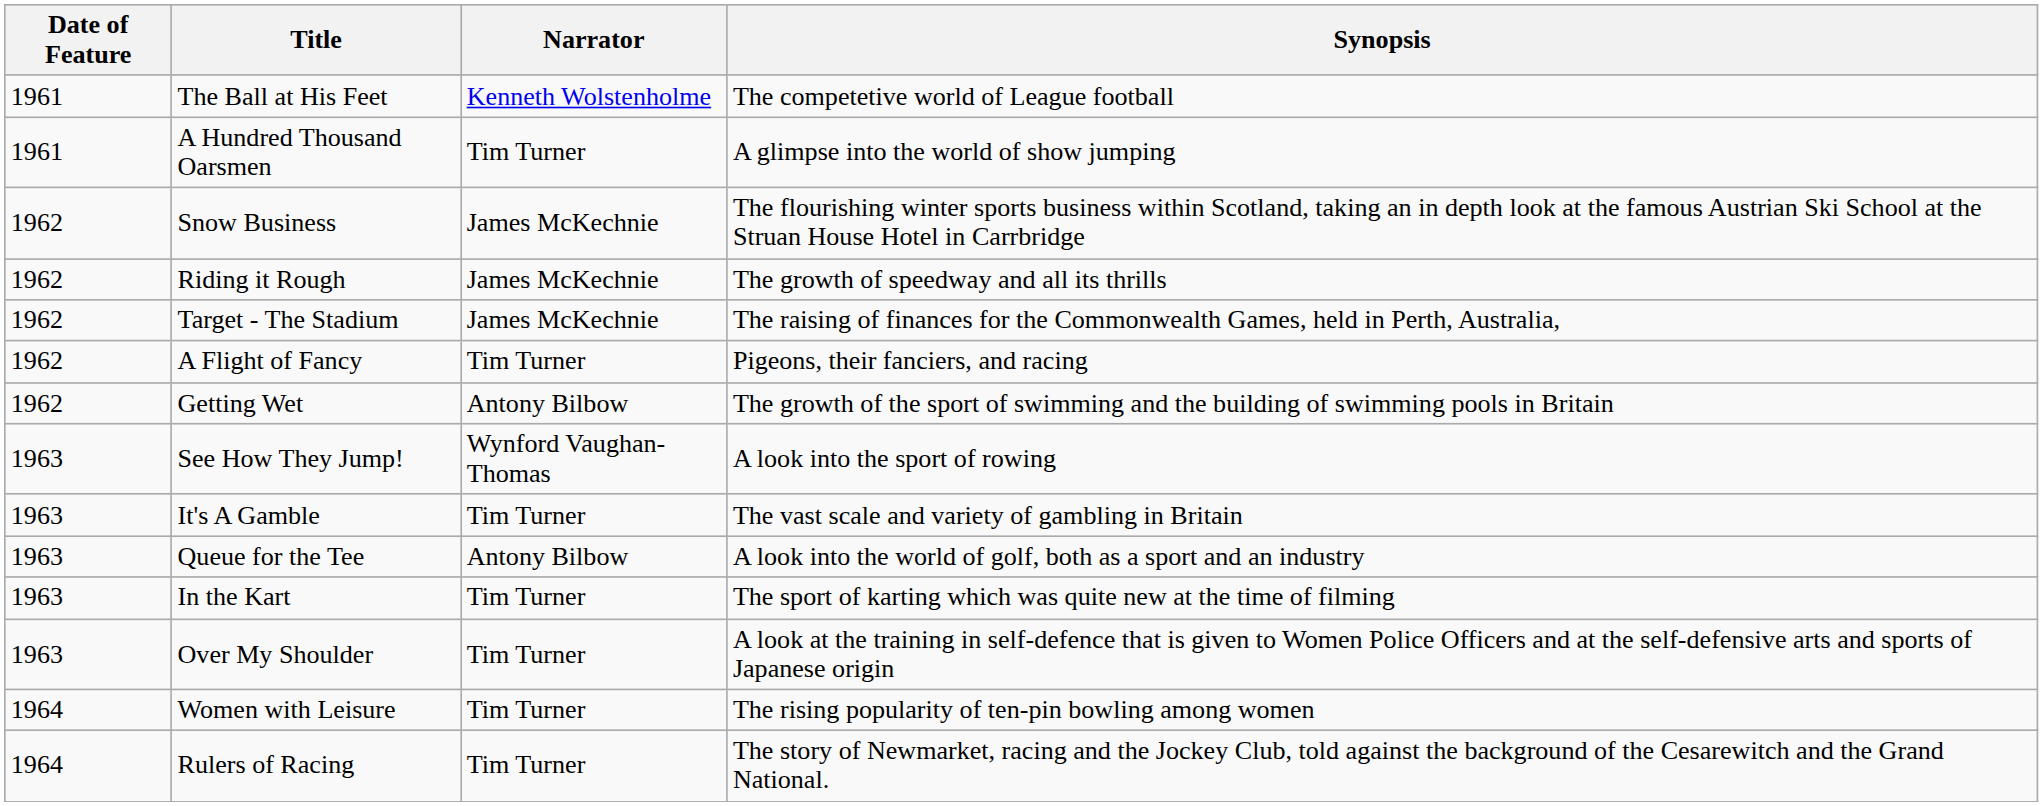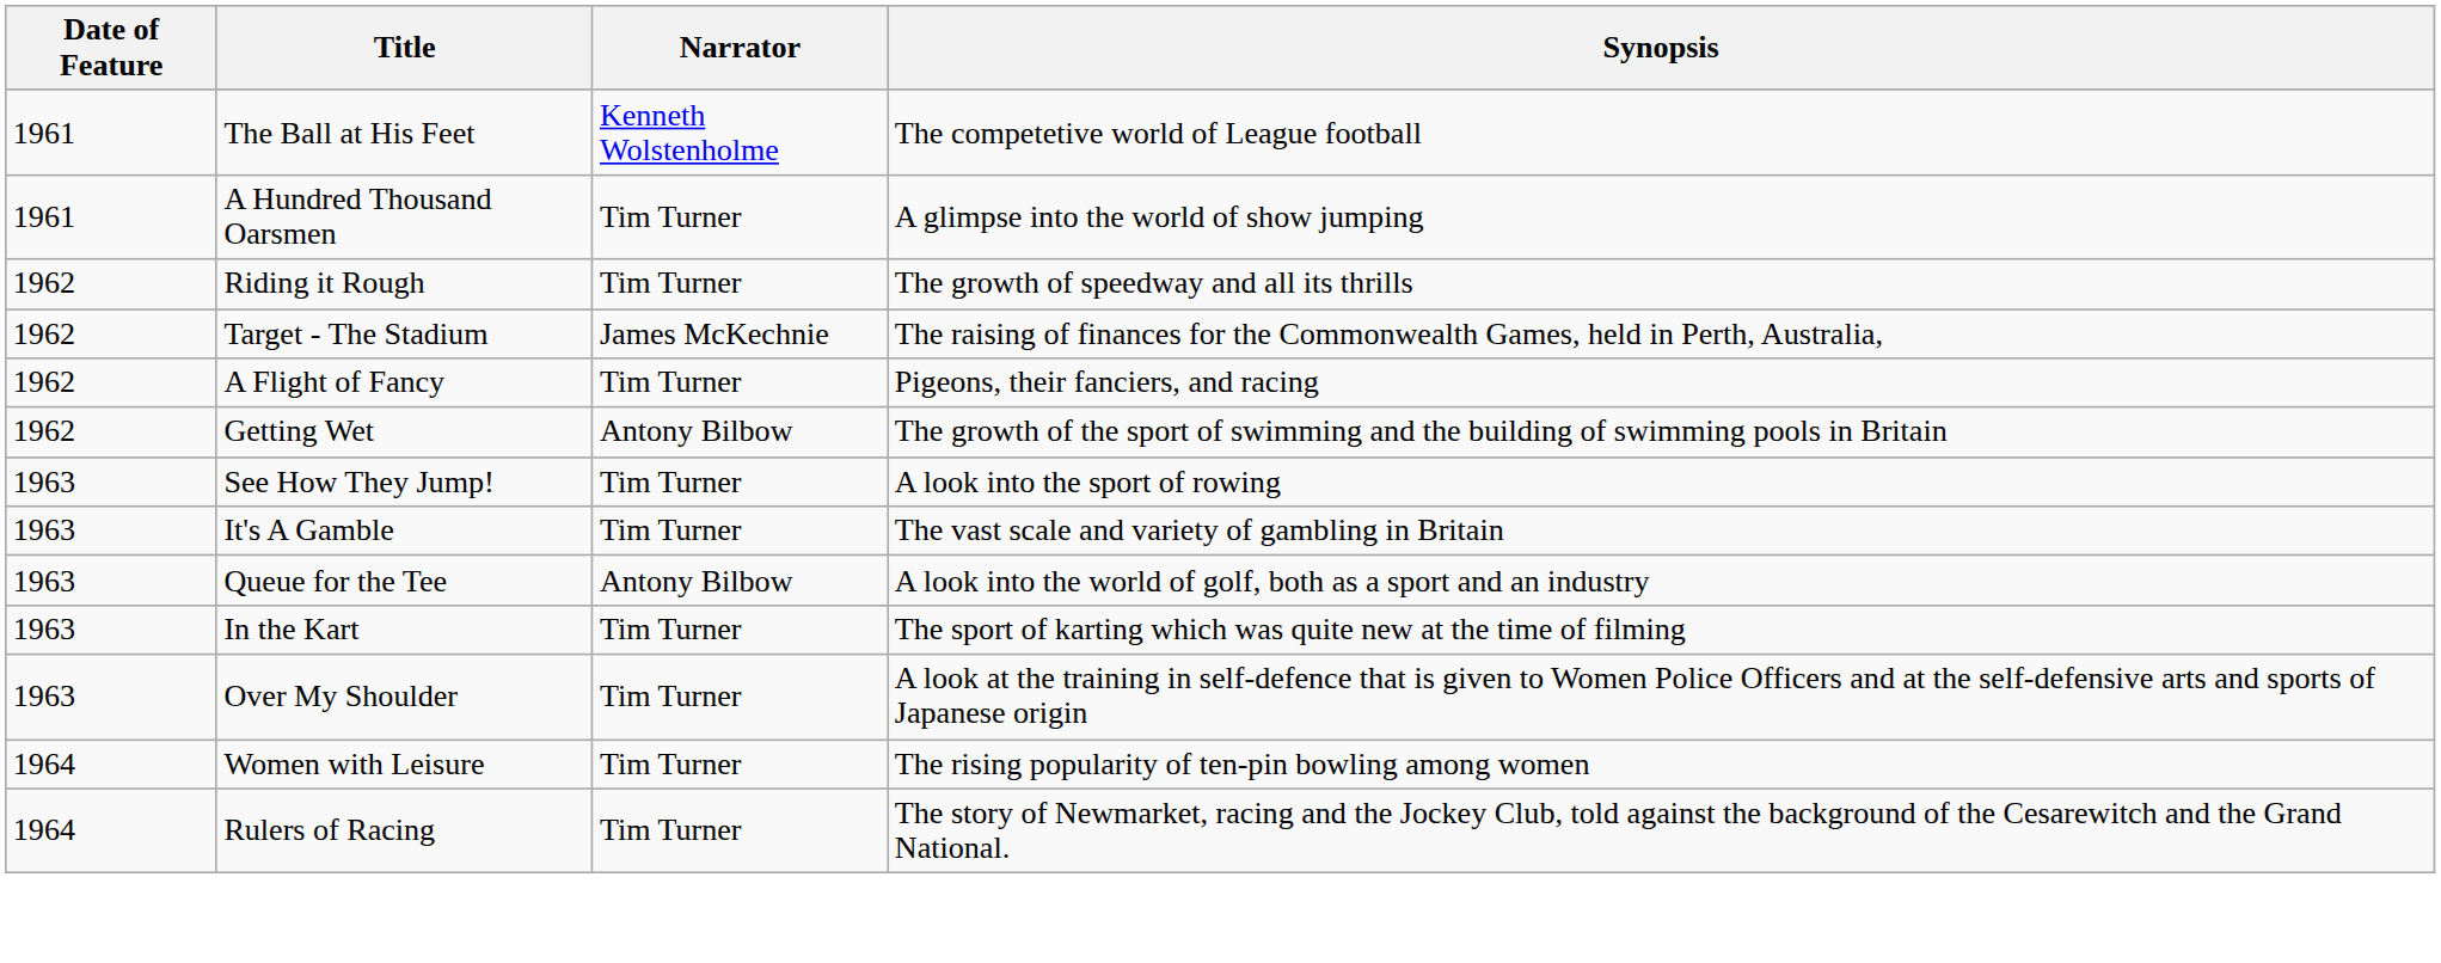 <table class="wikitable">
 <tr>
 <th>Date of Feature</th>
 <th>Title</th>
 <th>Narrator</th>
 <th>Synopsis</th>
 </tr>
 <tr>
 <td>1961</td>
 <td>The Ball at His Feet</td>
 <td><a href='#'>Kenneth Wolstenholme</a></td>
 <td>The competetive world of League football</td>
 </tr>
 <tr>
 <td>1961</td>
 <td>A Hundred Thousand Oarsmen</td>
 <td>Tim Turner</td>
 <td>A glimpse into the world of show jumping</td>
 </tr>
 <tr>
 <td>1962</td>
-<td>Snow Business</td>
-<td>James McKechnie</td>
-<td>The flourishing winter sports business within Scotland, taking an in depth look at the famous Austrian Ski School at the Struan House Hotel in Carrbridge</td>
-</tr>
-<tr>
-<td>1962</td>
 <td>Riding it Rough</td>
-<td>James McKechnie</td>
+<td>Tim Turner</td>
 <td>The growth of speedway and all its thrills</td>
 </tr>
 <tr>
 <td>1962</td>
 <td>Target - The Stadium</td>
 <td>James McKechnie</td>
 <td>The raising of finances for the Commonwealth Games, held in Perth, Australia,</td>
 </tr>
 <tr>
 <td>1962</td>
 <td>A Flight of Fancy</td>
 <td>Tim Turner</td>
 <td>Pigeons, their fanciers, and racing</td>
 </tr>
 <tr>
 <td>1962</td>
 <td>Getting Wet</td>
 <td>Antony Bilbow</td>
 <td>The growth of the sport of swimming and the building of swimming pools in Britain</td>
 </tr>
 <tr>
 <td>1963</td>
 <td>See How They Jump!</td>
-<td>Wynford Vaughan-Thomas</td>
+<td>Tim Turner</td>
 <td>A look into the sport of rowing</td>
 </tr>
 <tr>
 <td>1963</td>
 <td>It's A Gamble</td>
 <td>Tim Turner</td>
 <td>The vast scale and variety of gambling in Britain</td>
 </tr>
 <tr>
 <td>1963</td>
 <td>Queue for the Tee</td>
 <td>Antony Bilbow</td>
 <td>A look into the world of golf, both as a sport and an industry</td>
 </tr>
 <tr>
 <td>1963</td>
 <td>In the Kart</td>
 <td>Tim Turner</td>
 <td>The sport of karting which was quite new at the time of filming</td>
 </tr>
 <tr>
 <td>1963</td>
 <td>Over My Shoulder</td>
 <td>Tim Turner</td>
 <td>A look at the training in self-defence that is given to Women Police Officers and at the self-defensive arts and sports of Japanese origin</td>
 </tr>
 <tr>
 <td>1964</td>
 <td>Women with Leisure</td>
 <td>Tim Turner</td>
 <td>The rising popularity of ten-pin bowling among women</td>
 </tr>
 <tr>
 <td>1964</td>
 <td>Rulers of Racing</td>
 <td>Tim Turner</td>
 <td>The story of Newmarket, racing and the Jockey Club, told against the background of the Cesarewitch and the Grand National.</td>
 </tr>
 </table>
